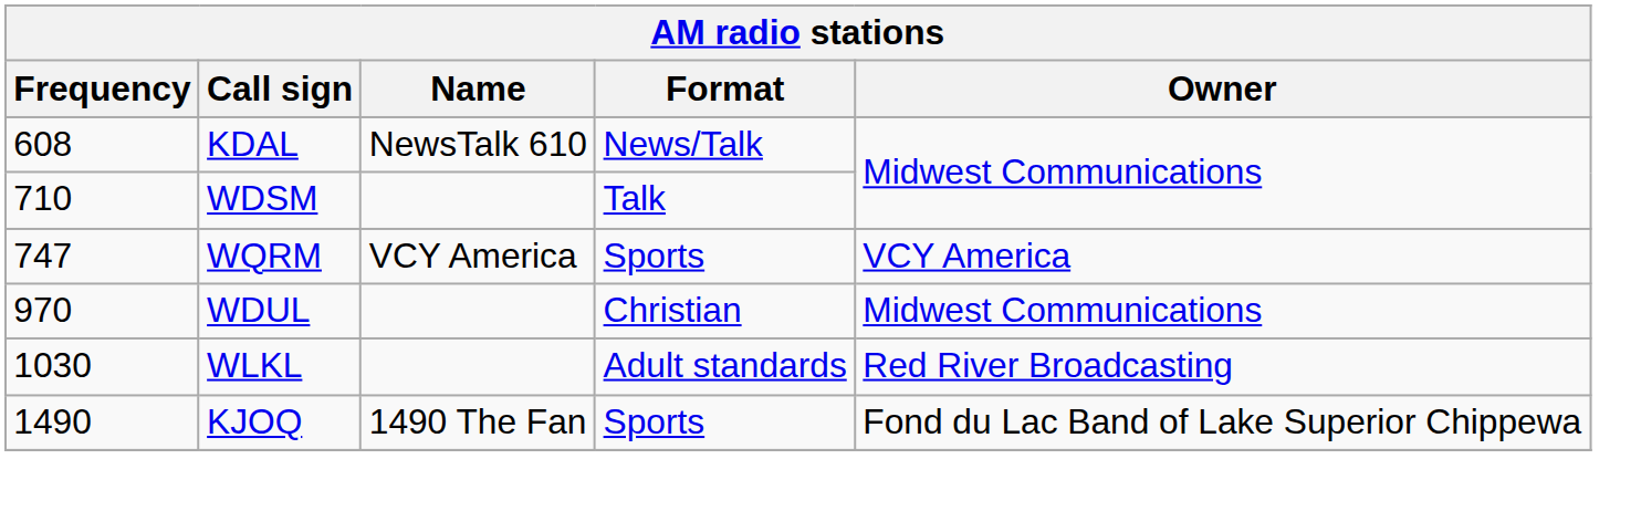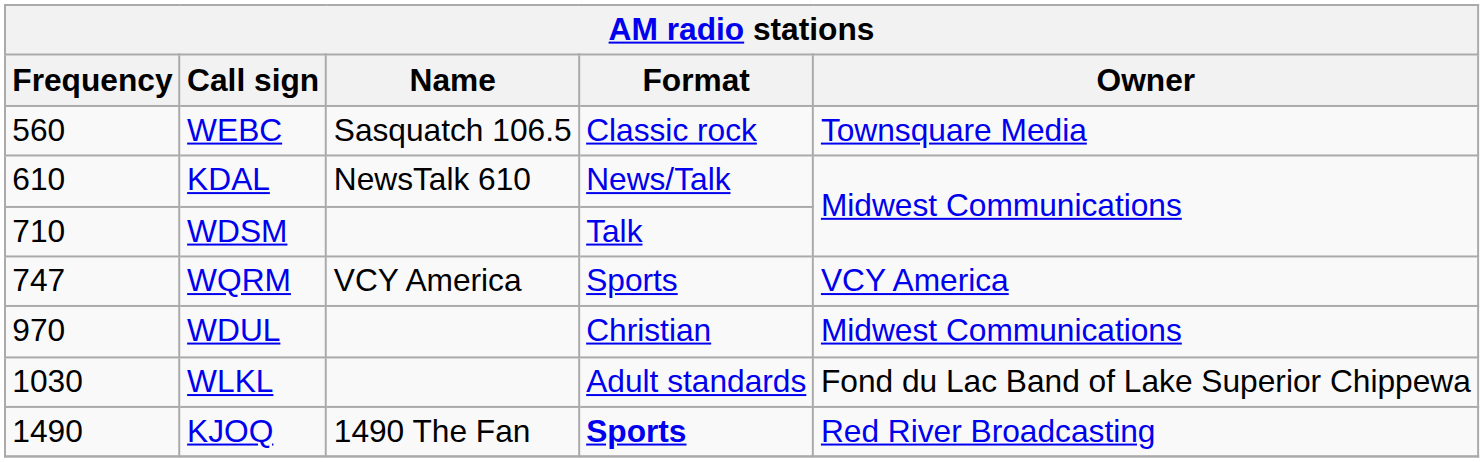 <table class="wikitable">
 <tr>
 <th align="center" colspan="5"><strong><a href='#'>AM radio</a> stations</strong></th>
 </tr>
 <tr>
 <th>Frequency</th>
 <th>Call sign</th>
 <th>Name</th>
 <th>Format</th>
 <th>Owner</th>
 </tr>
 <tr>
-<td>608</td>
+<td>560</td>
+<td><a href='#'>WEBC</a></td>
+<td>Sasquatch 106.5</td>
+<td><a href='#'>Classic rock</a></td>
+<td><a href='#'>Townsquare Media</a></td>
+</tr>
+<tr>
+<td>610</td>
 <td><a href='#'>KDAL</a></td>
 <td>NewsTalk 610</td>
 <td><a href='#'>News/Talk</a></td>
 <td rowspan=2><a href='#'>Midwest Communications</a></td>
 </tr>
 <tr>
 <td>710</td>
 <td><a href='#'>WDSM</a></td>
 <td></td>
 <td><a href='#'>Talk</a></td>
 </tr>
 <tr>
 <td>747</td>
 <td><a href='#'>WQRM</a></td>
 <td>VCY America</td>
 <td><a href='#'>Sports</a></td>
 <td><a href='#'>VCY America</a></td>
 </tr>
 <tr>
 <td>970</td>
 <td><a href='#'>WDUL</a></td>
 <td></td>
 <td><a href='#'>Christian</a></td>
 <td><a href='#'>Midwest Communications</a></td>
 </tr>
 <tr>
 <td>1030</td>
 <td><a href='#'>WLKL</a></td>
 <td></td>
 <td><a href='#'>Adult standards</a></td>
-<td><a href='#'>Red River Broadcasting</a></td>
+<td>Fond du Lac Band of Lake Superior Chippewa</td>
 </tr>
 <tr>
 <td>1490</td>
 <td><a href='#'>KJOQ</a></td>
 <td>1490 The Fan</td>
-<td><a href='#'>Sports</a></td>
-<td>Fond du Lac Band of Lake Superior Chippewa</td>
+<td><strong><a href='#'>Sports</a></strong></td>
+<td><a href='#'>Red River Broadcasting</a></td>
 </tr>
 <tr>
 </tr>
 </table>
